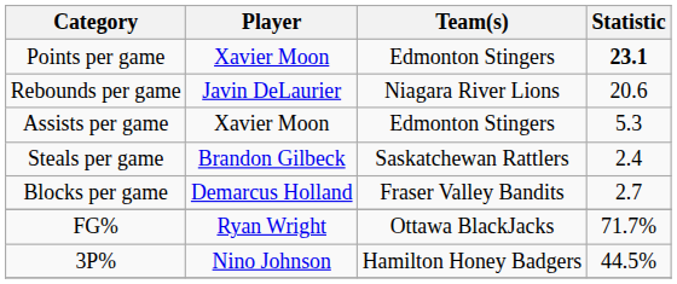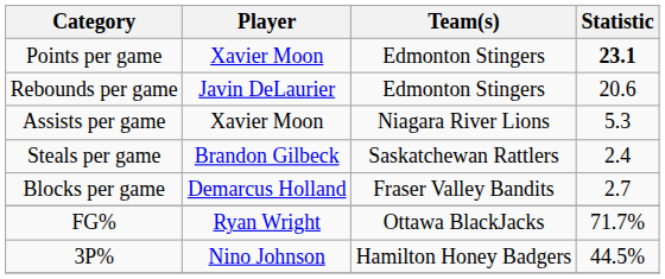 <table class="wikitable" style="text-align:center">
 <tr>
 <th>Category</th>
 <th>Player</th>
 <th>Team(s)</th>
 <th>Statistic</th>
 </tr>
 <tr>
 <td>Points per game</td>
 <td><a href='#'>Xavier Moon</a></td>
 <td>Edmonton Stingers</td>
 <td><strong>23.1</strong></td>
 </tr>
 <tr>
 <td>Rebounds per game</td>
 <td><a href='#'>Javin DeLaurier</a></td>
-<td>Niagara River Lions</td>
+<td>Edmonton Stingers</td>
 <td>20.6</td>
 </tr>
 <tr>
 <td>Assists per game</td>
 <td>Xavier Moon</td>
-<td>Edmonton Stingers</td>
+<td>Niagara River Lions</td>
 <td>5.3</td>
 </tr>
 <tr>
 <td>Steals per game</td>
 <td><a href='#'>Brandon Gilbeck</a></td>
 <td>Saskatchewan Rattlers</td>
 <td>2.4</td>
 </tr>
 <tr>
 <td>Blocks per game</td>
 <td><a href='#'>Demarcus Holland</a></td>
 <td>Fraser Valley Bandits</td>
 <td>2.7</td>
 </tr>
 <tr>
 </tr>
 <tr>
 <td>FG%</td>
 <td><a href='#'>Ryan Wright</a></td>
 <td>Ottawa BlackJacks</td>
 <td>71.7%</td>
 </tr>
 <tr>
 <td>3P%</td>
 <td><a href='#'>Nino Johnson</a></td>
 <td>Hamilton Honey Badgers</td>
 <td>44.5%</td>
 </tr>
 <tr>
 </tr>
 <tr>
 </tr>
 </table>
